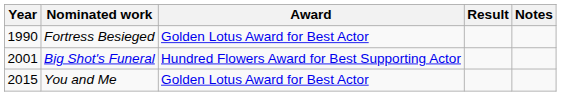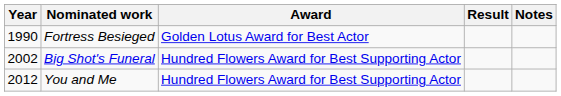 <table class="wikitable">
 <tr>
 <th>Year</th>
 <th>Nominated work</th>
 <th>Award</th>
 <th>Result</th>
 <th>Notes</th>
 </tr>
 <tr>
 <td>1990</td>
 <td><em>Fortress Besieged</em></td>
 <td><a href='#'>Golden Lotus Award for Best Actor</a></td>
 <td></td>
 <td></td>
 </tr>
 <tr>
-<td>2001</td>
+<td>2002</td>
 <td><em><a href='#'>Big Shot's Funeral</a></em></td>
 <td><a href='#'>Hundred Flowers Award for Best Supporting Actor</a></td>
 <td></td>
 <td></td>
 </tr>
 <tr>
-<td>2015</td>
+<td>2012</td>
 <td><em>You and Me</em></td>
-<td><a href='#'>Golden Lotus Award for Best Actor</a></td>
+<td><a href='#'>Hundred Flowers Award for Best Supporting Actor</a></td>
 <td></td>
 <td></td>
 </tr>
 </table>
